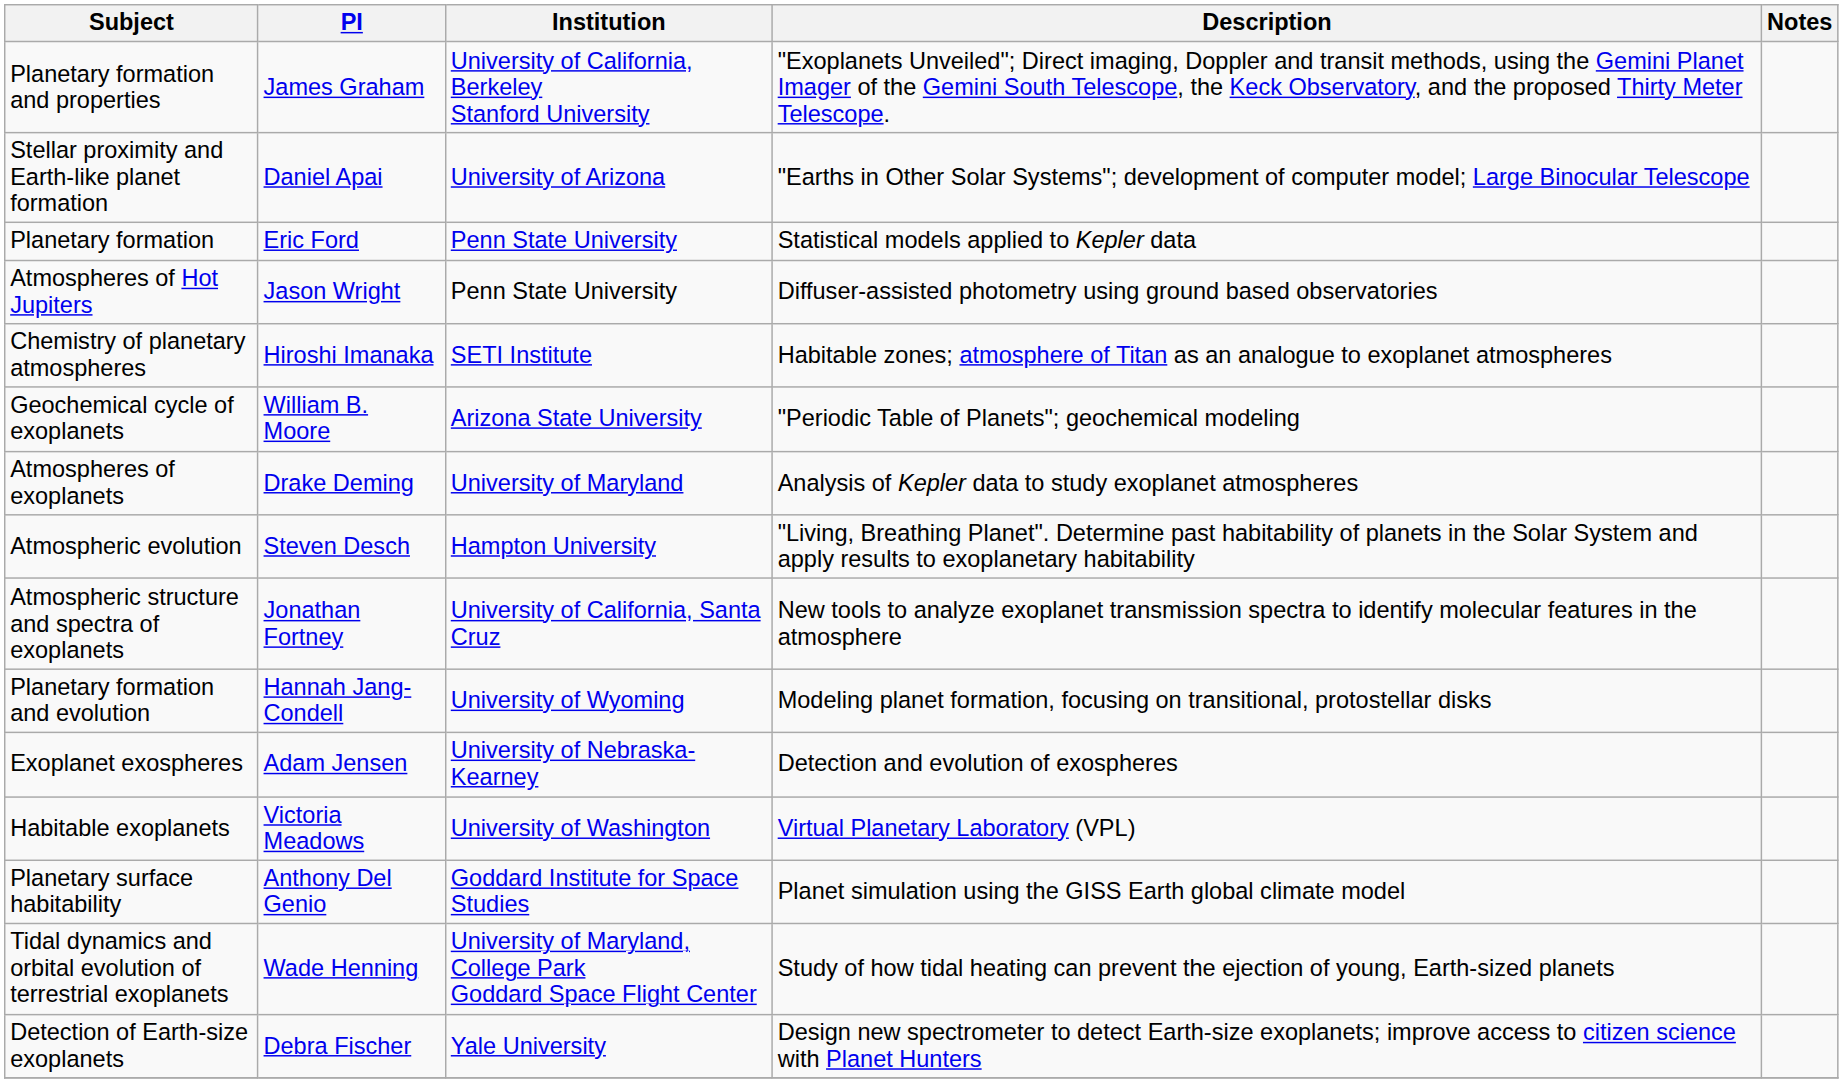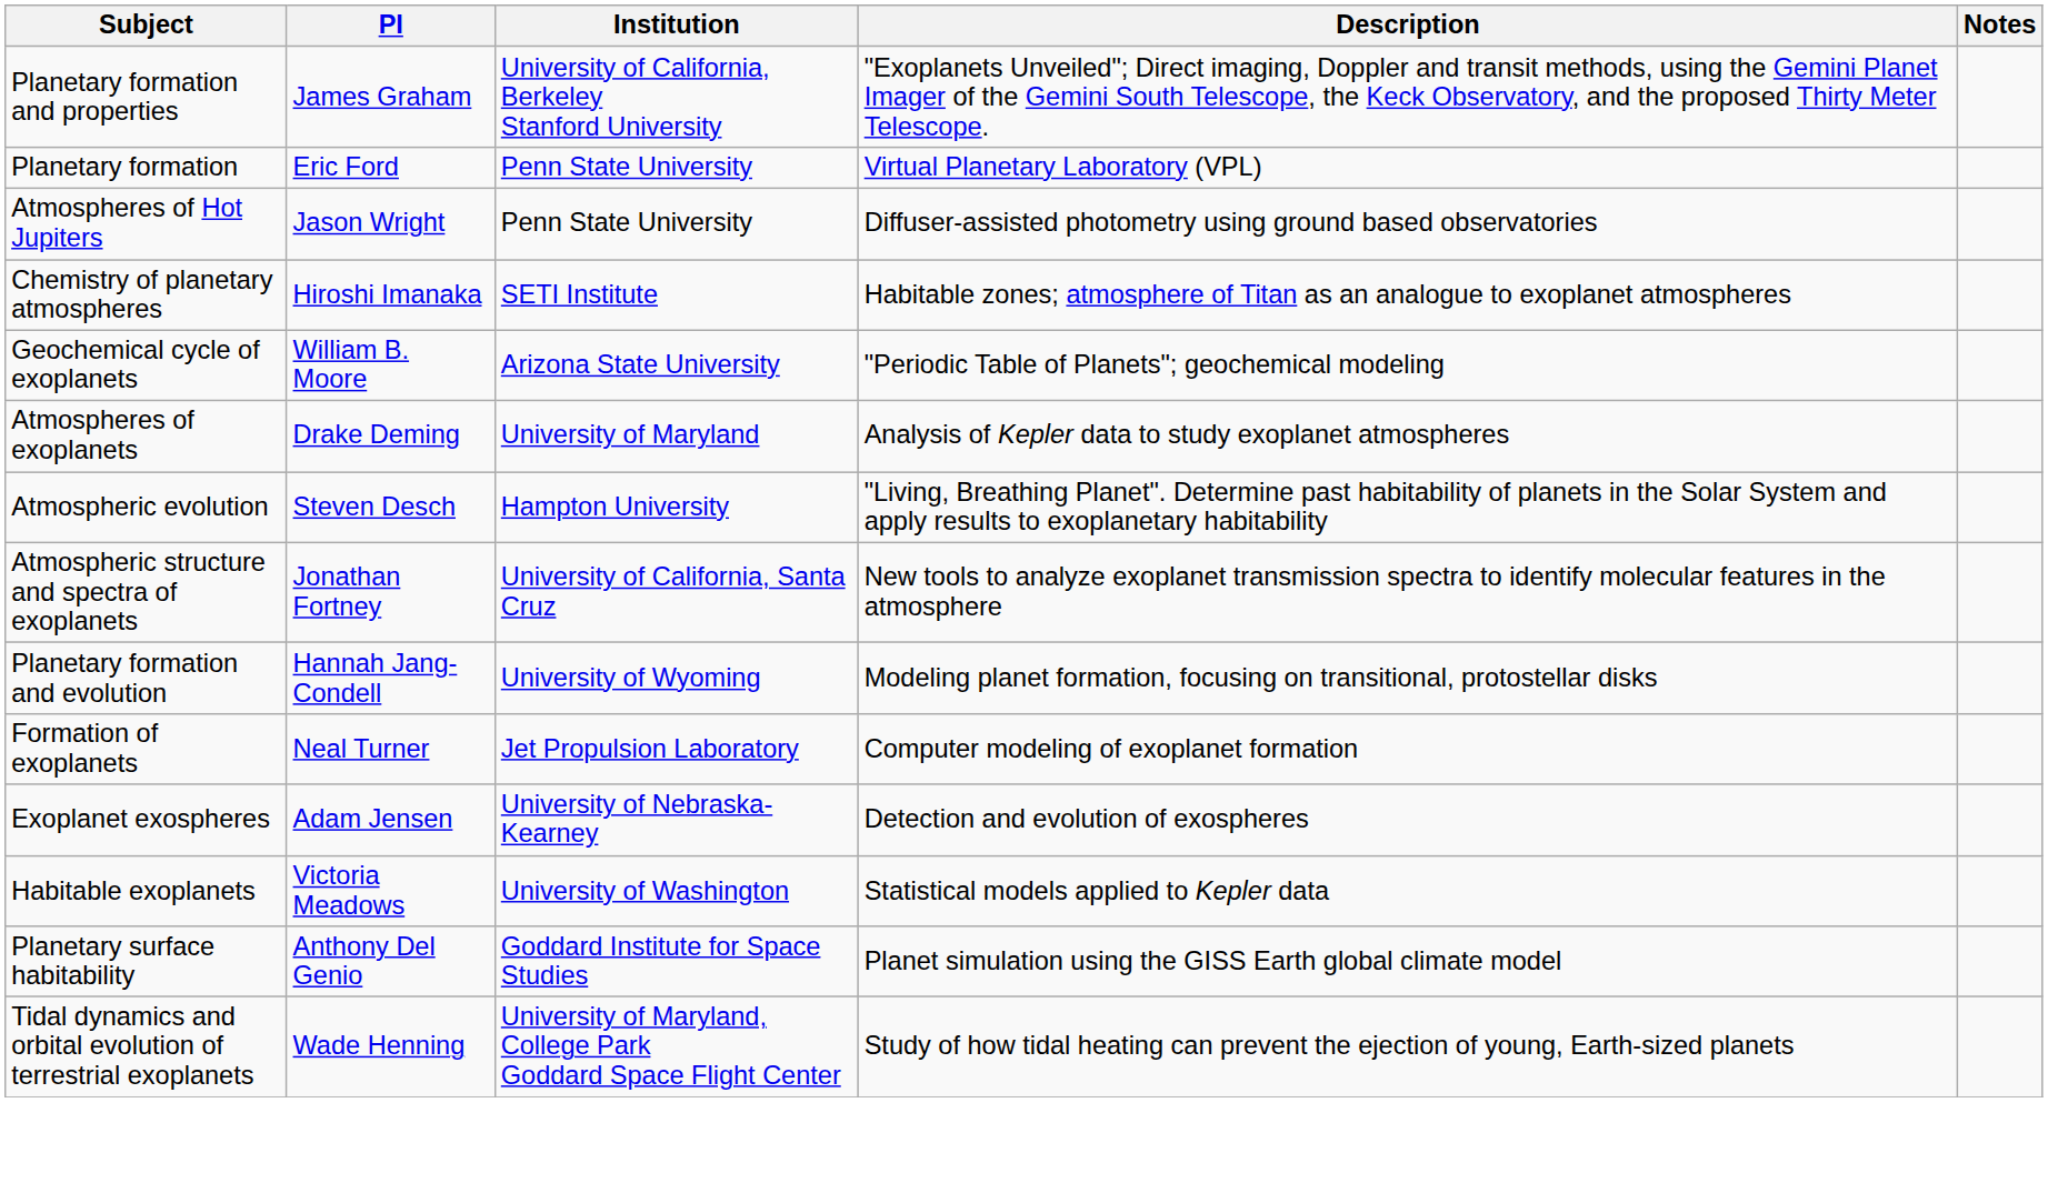 <table class="wikitable sortable">
 <tr>
 <th style="width:165px">Subject</th>
 <th style="width:120px"><a href='#'>PI</a></th>
 <th style="width:215px">Institution</th>
 <th>Description</th>
 <th>Notes</th>
 </tr>
 <tr>
 <td>Planetary formation and properties</td>
 <td><a href='#'>James Graham</a></td>
 <td><a href='#'>University of California, Berkeley</a><br><a href='#'>Stanford University</a></td>
 <td>"Exoplanets Unveiled"; Direct imaging, Doppler and transit methods, using the <a href='#'>Gemini Planet Imager</a> of the <a href='#'>Gemini South Telescope</a>, the <a href='#'>Keck Observatory</a>, and the proposed <a href='#'>Thirty Meter Telescope</a>.</td>
 <td></td>
 </tr>
 <tr>
-<td>Stellar proximity and Earth-like planet formation</td>
-<td><a href='#'>Daniel Apai</a></td>
-<td><a href='#'>University of Arizona</a></td>
-<td>"Earths in Other Solar Systems"; development of computer model; <a href='#'>Large Binocular Telescope</a></td>
-<td></td>
-</tr>
-<tr>
 <td>Planetary formation</td>
 <td><a href='#'>Eric Ford</a></td>
 <td><a href='#'>Penn State University</a></td>
-<td>Statistical models applied to <em>Kepler</em> data</td>
+<td><a href='#'>Virtual Planetary Laboratory</a> (VPL)</td>
 <td></td>
 </tr>
 <tr>
 <td>Atmospheres of <a href='#'>Hot Jupiters</a></td>
 <td><a href='#'>Jason Wright</a></td>
 <td>Penn State University</td>
 <td>Diffuser-assisted photometry using ground based observatories</td>
 <td></td>
 </tr>
 <tr>
 <td>Chemistry of planetary atmospheres</td>
 <td><a href='#'>Hiroshi Imanaka</a></td>
 <td><a href='#'>SETI Institute</a></td>
 <td>Habitable zones; <a href='#'>atmosphere of Titan</a> as an analogue to exoplanet atmospheres</td>
 <td></td>
 </tr>
 <tr>
 <td>Geochemical cycle of exoplanets</td>
 <td><a href='#'>William B. Moore</a></td>
 <td><a href='#'>Arizona State University</a></td>
 <td>"Periodic Table of Planets"; geochemical modeling</td>
 <td></td>
 </tr>
 <tr>
 <td>Atmospheres of exoplanets</td>
 <td><a href='#'>Drake Deming</a></td>
 <td><a href='#'>University of Maryland</a></td>
 <td>Analysis of <em>Kepler</em> data to study exoplanet atmospheres</td>
 <td></td>
 </tr>
 <tr>
 <td>Atmospheric evolution</td>
 <td><a href='#'>Steven Desch</a></td>
 <td><a href='#'>Hampton University</a></td>
 <td>"Living, Breathing Planet".  Determine past habitability of planets in the Solar System and apply results to exoplanetary habitability</td>
 <td></td>
 </tr>
 <tr>
 <td>Atmospheric structure and spectra of exoplanets</td>
 <td><a href='#'>Jonathan Fortney</a></td>
 <td><a href='#'>University of California, Santa Cruz</a></td>
 <td>New tools to analyze exoplanet transmission spectra to identify molecular features in the atmosphere</td>
 <td></td>
 </tr>
 <tr>
 <td>Planetary formation and evolution</td>
 <td><a href='#'>Hannah Jang-Condell</a></td>
 <td><a href='#'>University of Wyoming</a></td>
 <td>Modeling planet formation, focusing on transitional, protostellar disks</td>
 <td></td>
 </tr>
 <tr>
+<td>Formation of exoplanets</td>
+<td><a href='#'>Neal Turner</a></td>
+<td><a href='#'>Jet Propulsion Laboratory</a></td>
+<td>Computer modeling of exoplanet formation</td>
+<td></td>
+</tr>
+<tr>
 <td>Exoplanet exospheres</td>
 <td><a href='#'>Adam Jensen</a></td>
 <td><a href='#'>University of Nebraska-Kearney</a></td>
 <td>Detection and evolution of exospheres</td>
 <td></td>
 </tr>
 <tr>
 <td>Habitable exoplanets</td>
 <td><a href='#'>Victoria Meadows</a></td>
 <td><a href='#'>University of Washington</a></td>
-<td><a href='#'>Virtual Planetary Laboratory</a> (VPL)</td>
+<td>Statistical models applied to <em>Kepler</em> data</td>
 <td></td>
 </tr>
 <tr>
 <td>Planetary surface habitability</td>
 <td><a href='#'>Anthony Del Genio</a></td>
 <td><a href='#'>Goddard Institute for Space Studies</a></td>
 <td>Planet simulation using the GISS Earth global climate model</td>
 <td></td>
 </tr>
 <tr>
 <td>Tidal dynamics and orbital evolution of terrestrial exoplanets</td>
 <td><a href='#'>Wade Henning</a></td>
 <td><a href='#'>University of Maryland, College Park</a><br><a href='#'>Goddard Space Flight Center</a></td>
 <td>Study of how tidal heating can prevent the ejection of young, Earth-sized planets</td>
 <td></td>
 </tr>
 <tr>
-<td>Detection of Earth-size exoplanets</td>
-<td><a href='#'>Debra Fischer</a></td>
-<td><a href='#'>Yale University</a></td>
-<td>Design new spectrometer to detect Earth-size exoplanets; improve access to <a href='#'>citizen science</a> with <a href='#'>Planet Hunters</a></td>
-<td></td>
-</tr>
-<tr>
 </tr>
 </table>
